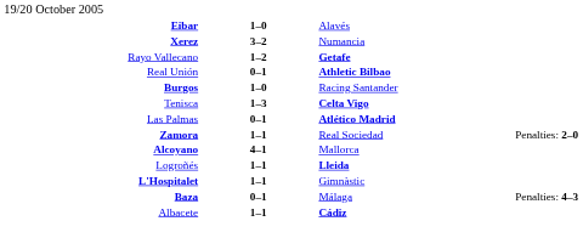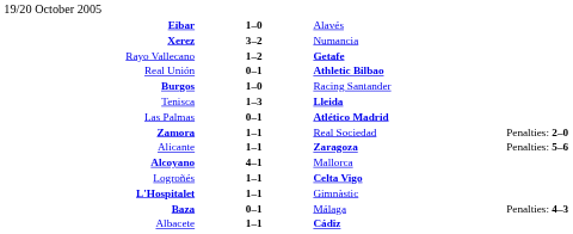 <table width=100% cellspacing=1>
 <tr>
 <th width=20%></th>
 <th width=12%></th>
 <th width=20%></th>
 <th></th>
 </tr>
 <tr>
 <td>19/20 October 2005</td>
 </tr>
 <tr style=font-size:90%>
 <td align=right><strong><a href='#'>Eibar</a></strong></td>
 <td align=center><strong>1–0</strong></td>
 <td><a href='#'>Alavés</a></td>
 </tr>
 <tr style=font-size:90%>
 <td align=right><strong><a href='#'>Xerez</a></strong></td>
 <td align=center><strong>3–2</strong></td>
 <td><a href='#'>Numancia</a></td>
 </tr>
 <tr style=font-size:90%>
 <td align=right><a href='#'>Rayo Vallecano</a></td>
 <td align=center><strong>1–2</strong></td>
 <td><strong><a href='#'>Getafe</a></strong></td>
 </tr>
 <tr style=font-size:90%>
 <td align=right><a href='#'>Real Unión</a></td>
 <td align=center><strong>0–1</strong></td>
 <td><strong><a href='#'>Athletic Bilbao</a></strong></td>
 </tr>
 <tr style=font-size:90%>
 <td align=right><strong><a href='#'>Burgos</a></strong></td>
 <td align=center><strong>1–0</strong></td>
 <td><a href='#'>Racing Santander</a></td>
 </tr>
 <tr style=font-size:90%>
 <td align=right><a href='#'>Tenisca</a></td>
 <td align=center><strong>1–3</strong></td>
-<td><strong><a href='#'>Celta Vigo</a></strong></td>
+<td><strong><a href='#'>Lleida</a></strong></td>
 </tr>
 <tr style=font-size:90%>
 <td align=right><a href='#'>Las Palmas</a></td>
 <td align=center><strong>0–1</strong></td>
 <td><strong><a href='#'>Atlético Madrid</a></strong></td>
 </tr>
 <tr style=font-size:90%>
 <td align=right><strong><a href='#'>Zamora</a></strong></td>
 <td align=center><strong>1–1</strong></td>
 <td><a href='#'>Real Sociedad</a></td>
 <td>Penalties: <strong>2–0</strong></td>
 </tr>
 <tr style=font-size:90%>
+<td align=right><a href='#'>Alicante</a></td>
+<td align=center><strong>1–1</strong></td>
+<td><strong><a href='#'>Zaragoza</a></strong></td>
+<td>Penalties: <strong>5–6</strong></td>
+</tr>
+<tr style=font-size:90%>
 <td align=right><strong><a href='#'>Alcoyano</a></strong></td>
 <td align=center><strong>4–1</strong></td>
 <td><a href='#'>Mallorca</a></td>
 </tr>
 <tr style=font-size:90%>
 <td align=right><a href='#'>Logroñés</a></td>
 <td align=center><strong>1–1</strong></td>
-<td><strong><a href='#'>Lleida</a></strong></td>
+<td><strong><a href='#'>Celta Vigo</a></strong></td>
 </tr>
 <tr style=font-size:90%>
 <td align=right><strong><a href='#'>L'Hospitalet</a></strong></td>
 <td align=center><strong>1–1</strong></td>
 <td><a href='#'>Gimnàstic</a></td>
 </tr>
 <tr style=font-size:90%>
 <td align=right><strong><a href='#'>Baza</a></strong></td>
 <td align=center><strong>0–1</strong></td>
 <td><a href='#'>Málaga</a></td>
 <td>Penalties: <strong>4–3</strong></td>
 </tr>
 <tr style=font-size:90%>
 <td align=right><a href='#'>Albacete</a></td>
 <td align=center><strong>1–1</strong></td>
 <td><strong><a href='#'>Cádiz</a></strong></td>
 </tr>
 </table>
